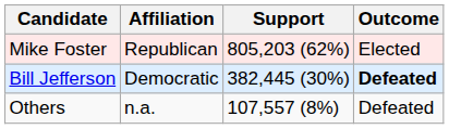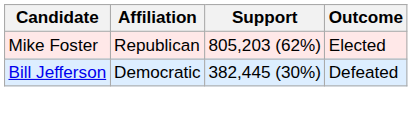 <table class="wikitable">
 <tr>
 <th>Candidate</th>
 <th>Affiliation</th>
 <th>Support</th>
 <th>Outcome</th>
 </tr>
 <tr>
 <td bgcolor=#FFE8E8>Mike Foster</td>
 <td bgcolor=#FFE8E8>Republican</td>
 <td bgcolor=#FFE8E8>805,203 (62%)</td>
 <td bgcolor=#FFE8E8>Elected</td>
 </tr>
 <tr>
 <td bgcolor=#DDEEFF><a href='#'>Bill Jefferson</a></td>
 <td bgcolor=#DDEEFF>Democratic</td>
 <td bgcolor=#DDEEFF>382,445 (30%)</td>
-<td bgcolor=#DDEEFF><strong>Defeated</strong></td>
-</tr>
-<tr>
-<td>Others</td>
-<td>n.a.</td>
-<td>107,557 (8%)</td>
-<td>Defeated</td>
+<td bgcolor=#DDEEFF>Defeated</td>
 </tr>
 </table>
